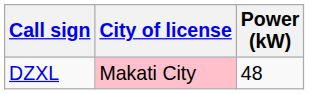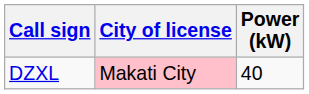 <table class="wikitable">
 <tr>
 <th><a href='#'>Call sign</a></th>
 <th><a href='#'>City of license</a></th>
 <th>Power<br>(kW)</th>
 </tr>
 <tr>
 <td><a href='#'>DZXL</a></td>
 <td style="background: pink;">Makati City</td>
-<td>48</td>
+<td>40</td>
 </tr>
 </table>
